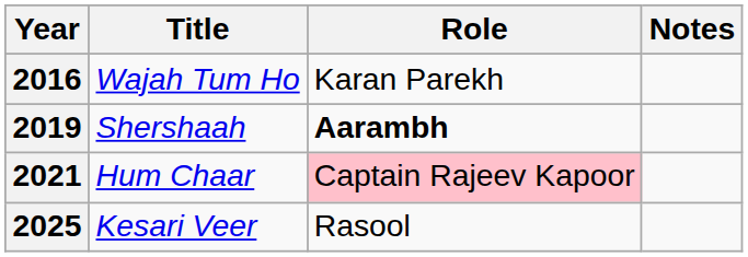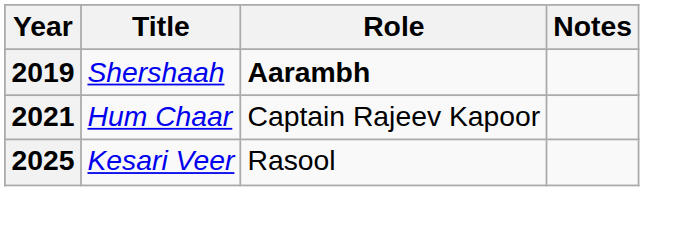 <table class="wikitable plainrowheaders sortable">
 <tr>
 <th scope="col">Year</th>
 <th scope="col">Title</th>
 <th scope="col">Role</th>
 <th scope="col" class="unsortable">Notes</th>
-</tr>
-<tr>
-<th scope="row">2016</th>
-<td><em><a href='#'>Wajah Tum Ho</a></em></td>
-<td>Karan Parekh</td>
-<td></td>
 </tr>
 <tr>
 <th scope="row">2019</th>
 <td><em><a href='#'>Shershaah</a></em></td>
 <td><strong>Aarambh</strong></td>
 <td></td>
 </tr>
 <tr>
 <th scope="row">2021</th>
 <td><em><a href='#'>Hum Chaar</a></em></td>
-<td style="background: pink;">Captain Rajeev Kapoor</td>
+<td>Captain Rajeev Kapoor</td>
 <td></td>
 </tr>
 <tr>
 <th scope="row">2025</th>
 <td><em><a href='#'>Kesari Veer</a></em></td>
 <td>Rasool</td>
 <td></td>
 </tr>
 </table>
